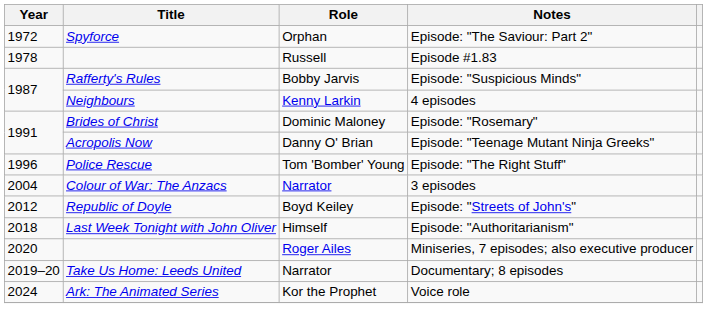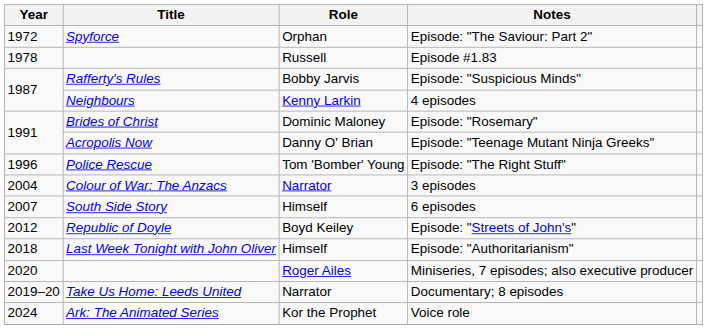 <table class="wikitable sortable plainrowheaders">
 <tr>
 <th scope="col">Year</th>
 <th scope="col">Title</th>
 <th scope="col">Role</th>
 <th scope="col">Notes</th>
 <th scope="col" class="unsortable"></th>
 </tr>
 <tr>
 <td>1972</td>
 <td><em><a href='#'>Spyforce</a></em></td>
 <td>Orphan</td>
 <td>Episode: "The Saviour: Part 2"</td>
 <td></td>
 </tr>
 <tr>
 <td>1978</td>
 <td><em></em></td>
 <td>Russell</td>
 <td>Episode #1.83</td>
 <td></td>
 </tr>
 <tr>
 <td rowspan="2">1987</td>
 <td><em><a href='#'>Rafferty's Rules</a></em></td>
 <td>Bobby Jarvis</td>
 <td>Episode: "Suspicious Minds"</td>
 <td></td>
 </tr>
 <tr>
 <td><em><a href='#'>Neighbours</a></em></td>
 <td><a href='#'>Kenny Larkin</a></td>
 <td>4 episodes</td>
 <td></td>
 </tr>
 <tr>
 <td rowspan="2">1991</td>
 <td><em><a href='#'>Brides of Christ</a></em></td>
 <td>Dominic Maloney</td>
 <td>Episode: "Rosemary"</td>
 <td></td>
 </tr>
 <tr>
 <td><em><a href='#'>Acropolis Now</a></em></td>
 <td>Danny O' Brian</td>
 <td>Episode: "Teenage Mutant Ninja Greeks"</td>
 <td></td>
 </tr>
 <tr>
 <td>1996</td>
 <td><em><a href='#'>Police Rescue</a></em></td>
 <td>Tom 'Bomber' Young</td>
 <td>Episode: "The Right Stuff"</td>
 <td></td>
 </tr>
 <tr>
 <td>2004</td>
 <td><em><a href='#'>Colour of War: The Anzacs</a></em></td>
 <td><a href='#'>Narrator</a></td>
 <td>3 episodes</td>
 <td></td>
 </tr>
 <tr>
+<td>2007</td>
+<td><em><a href='#'>South Side Story</a></em></td>
+<td>Himself</td>
+<td>6 episodes</td>
+<td></td>
+</tr>
+<tr>
 <td>2012</td>
 <td><em><a href='#'>Republic of Doyle</a></em></td>
 <td>Boyd Keiley</td>
 <td>Episode: "<a href='#'>Streets of John's</a>"</td>
 <td></td>
 </tr>
 <tr>
 <td>2018</td>
 <td><em><a href='#'>Last Week Tonight with John Oliver</a></em></td>
 <td>Himself</td>
 <td>Episode: "Authoritarianism"</td>
 <td></td>
 </tr>
 <tr>
 <td>2020</td>
 <td><em></em></td>
 <td><a href='#'>Roger Ailes</a></td>
 <td>Miniseries, 7 episodes; also executive producer</td>
 <td></td>
 </tr>
 <tr>
 <td>2019–20</td>
 <td><em><a href='#'>Take Us Home: Leeds United</a></em></td>
 <td>Narrator</td>
 <td>Documentary; 8 episodes</td>
 <td></td>
 </tr>
 <tr>
 <td>2024</td>
 <td><em><a href='#'>Ark: The Animated Series</a></em></td>
 <td>Kor the Prophet</td>
 <td>Voice role</td>
 <td style="text-align:center;"></td>
 </tr>
 <tr>
 </tr>
 </table>
